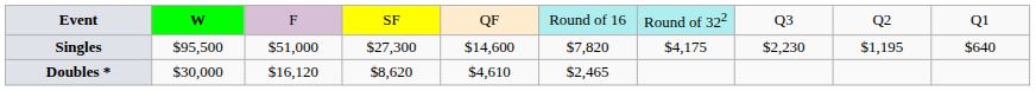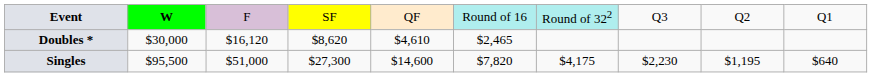 <table class=wikitable style=font-size:90%;text-align:center>
 <tr>
 <td style="width:130px; background:#dfe2e9;"><strong>Event</strong></td>
 <td style="width:80px; background:lime;"><strong>W</strong></td>
 <td style="width:85px; background:thistle;">F</td>
 <td style="width:85px; background:#ff0;">SF</td>
 <td style="width:85px; background:#ffebcd;">QF</td>
 <td style="width:85px; background:#afeeee;">Round of 16</td>
 <td style="width:85px; background:#afeeee;">Round of 32<sup>2</sup></td>
 <td width=85>Q3</td>
 <td width=85>Q2</td>
 <td width=85>Q1</td>
 </tr>
 <tr>
+<td style="background:#dfe2e9;"><strong>Doubles *</strong></td>
+<td>$30,000</td>
+<td>$16,120</td>
+<td>$8,620</td>
+<td>$4,610</td>
+<td>$2,465</td>
+<td></td>
+<td></td>
+<td></td>
+<td></td>
+</tr>
+<tr>
 <td style="background:#dfe2e9;"><strong>Singles</strong></td>
 <td>$95,500</td>
 <td>$51,000</td>
 <td>$27,300</td>
 <td>$14,600</td>
 <td>$7,820</td>
 <td>$4,175</td>
 <td>$2,230</td>
 <td>$1,195</td>
 <td>$640</td>
 </tr>
-<tr>
-<td style="background:#dfe2e9;"><strong>Doubles *</strong></td>
-<td>$30,000</td>
-<td>$16,120</td>
-<td>$8,620</td>
-<td>$4,610</td>
-<td>$2,465</td>
-<td></td>
-<td></td>
-<td></td>
-<td></td>
-</tr>
 </table>
